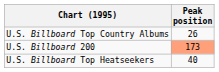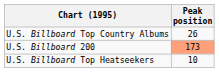 <table class="wikitable">
 <tr>
 <th>Chart (1995)</th>
 <th>Peak<br>position</th>
 </tr>
 <tr>
 <td>U.S. <em>Billboard</em> Top Country Albums</td>
 <td align="center">26</td>
 </tr>
 <tr>
 <td>U.S. <em>Billboard</em> 200</td>
 <td align="center" style="background: lightsalmon;">173</td>
 </tr>
 <tr>
 <td>U.S. <em>Billboard</em> Top Heatseekers</td>
-<td align="center">40</td>
+<td align="center">10</td>
 </tr>
 </table>
